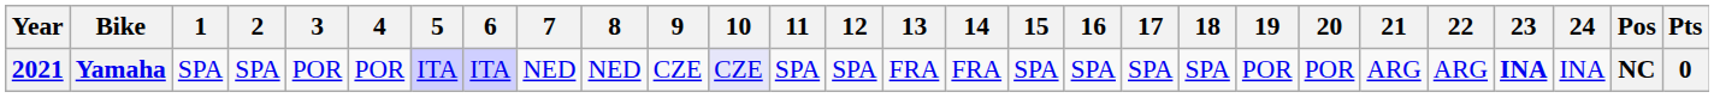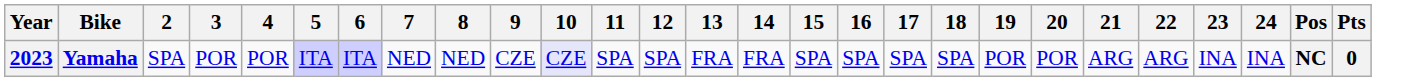 <table class="wikitable" style="text-align:center; font-size:90%">
 <tr>
 <th>Year</th>
 <th>Bike</th>
-<th>1</th>
 <th>2</th>
 <th>3</th>
 <th>4</th>
 <th>5</th>
 <th>6</th>
 <th>7</th>
 <th>8</th>
 <th>9</th>
 <th>10</th>
 <th>11</th>
 <th>12</th>
 <th>13</th>
 <th>14</th>
 <th>15</th>
 <th>16</th>
 <th>17</th>
 <th>18</th>
 <th>19</th>
 <th>20</th>
 <th>21</th>
 <th>22</th>
 <th>23</th>
 <th>24</th>
 <th>Pos</th>
 <th>Pts</th>
 </tr>
 <tr>
-<th><a href='#'>2021</a></th>
+<th><a href='#'>2023</a></th>
 <th><a href='#'>Yamaha</a></th>
-<td><a href='#'>SPA</a></td>
 <td><a href='#'>SPA</a></td>
 <td><a href='#'>POR</a></td>
 <td><a href='#'>POR</a></td>
 <td style="background:#cfcfff;"><a href='#'>ITA</a><br></td>
 <td style="background:#cfcfff;"><a href='#'>ITA</a><br></td>
 <td><a href='#'>NED</a></td>
 <td><a href='#'>NED</a></td>
 <td><a href='#'>CZE</a></td>
 <td style="background: lavender;"><a href='#'>CZE</a></td>
 <td><a href='#'>SPA</a></td>
 <td><a href='#'>SPA</a></td>
 <td><a href='#'>FRA</a></td>
 <td><a href='#'>FRA</a></td>
 <td><a href='#'>SPA</a></td>
 <td><a href='#'>SPA</a></td>
 <td><a href='#'>SPA</a></td>
 <td><a href='#'>SPA</a></td>
 <td><a href='#'>POR</a></td>
 <td><a href='#'>POR</a></td>
 <td><a href='#'>ARG</a></td>
 <td><a href='#'>ARG</a></td>
-<td><strong><a href='#'>INA</a></strong></td>
+<td><a href='#'>INA</a></td>
 <td><a href='#'>INA</a></td>
 <th>NC</th>
 <th>0</th>
 </tr>
 </table>
